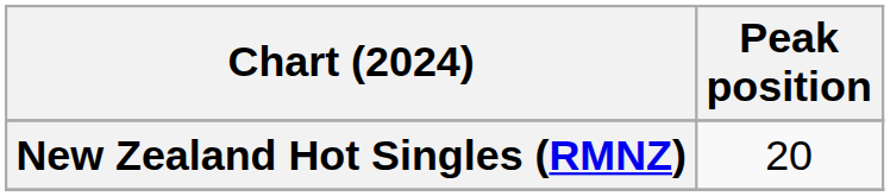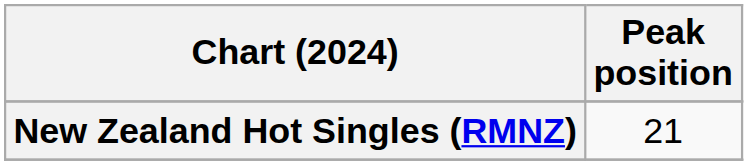 <table class="wikitable sortable plainrowheaders" style="text-align:center">
 <tr>
 <th scope="col">Chart (2024)</th>
 <th scope="col">Peak<br>position</th>
 </tr>
 <tr>
 </tr>
 <tr>
 </tr>
 <tr>
 <th scope="row">New Zealand Hot Singles (<a href='#'>RMNZ</a>)</th>
-<td>20</td>
+<td>21</td>
 </tr>
 <tr>
 </tr>
 <tr>
 </tr>
 </table>
